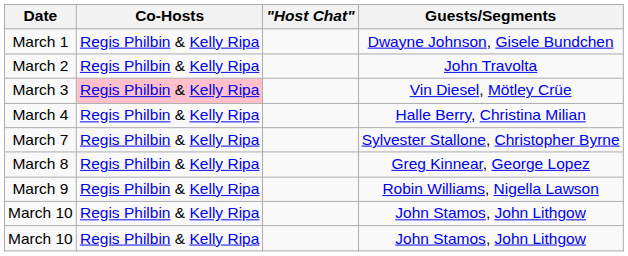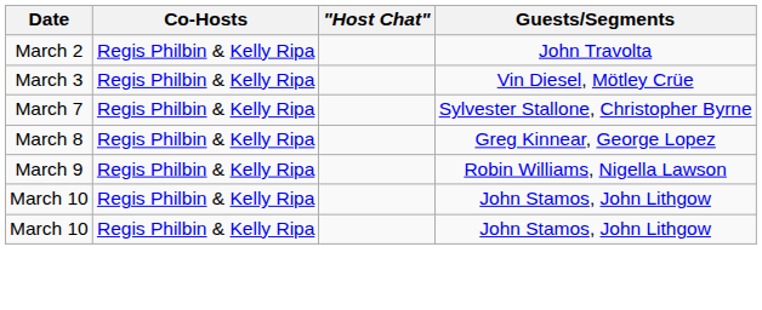 <table class="wikitable sortable" style="text-align:center;">
 <tr>
 <th>Date</th>
 <th>Co-Hosts</th>
 <th><em>"Host Chat"</em></th>
 <th>Guests/Segments</th>
-</tr>
-<tr>
-<td>March 1</td>
-<td><a href='#'>Regis Philbin</a> & <a href='#'>Kelly Ripa</a></td>
-<td></td>
-<td><a href='#'>Dwayne Johnson</a>, <a href='#'>Gisele Bundchen</a></td>
 </tr>
 <tr>
 <td>March 2</td>
 <td><a href='#'>Regis Philbin</a> & <a href='#'>Kelly Ripa</a></td>
 <td></td>
 <td><a href='#'>John Travolta</a></td>
 </tr>
 <tr>
 <td>March 3</td>
-<td style="background: pink;"><a href='#'>Regis Philbin</a> & <a href='#'>Kelly Ripa</a></td>
+<td><a href='#'>Regis Philbin</a> & <a href='#'>Kelly Ripa</a></td>
 <td></td>
 <td><a href='#'>Vin Diesel</a>, <a href='#'>Mötley Crüe</a></td>
-</tr>
-<tr>
-<td>March 4</td>
-<td><a href='#'>Regis Philbin</a> & <a href='#'>Kelly Ripa</a></td>
-<td></td>
-<td><a href='#'>Halle Berry</a>, <a href='#'>Christina Milian</a></td>
 </tr>
 <tr>
 <td>March 7</td>
 <td><a href='#'>Regis Philbin</a> & <a href='#'>Kelly Ripa</a></td>
 <td></td>
 <td><a href='#'>Sylvester Stallone</a>, <a href='#'>Christopher Byrne</a></td>
 </tr>
 <tr>
 <td>March 8</td>
 <td><a href='#'>Regis Philbin</a> & <a href='#'>Kelly Ripa</a></td>
 <td></td>
 <td><a href='#'>Greg Kinnear</a>, <a href='#'>George Lopez</a></td>
 </tr>
 <tr>
 <td>March 9</td>
 <td><a href='#'>Regis Philbin</a> & <a href='#'>Kelly Ripa</a></td>
 <td></td>
 <td><a href='#'>Robin Williams</a>, <a href='#'>Nigella Lawson</a></td>
 </tr>
 <tr>
 <td>March 10</td>
 <td><a href='#'>Regis Philbin</a> & <a href='#'>Kelly Ripa</a></td>
 <td></td>
 <td><a href='#'>John Stamos</a>, <a href='#'>John Lithgow</a></td>
 </tr>
 <tr>
 <td>March 10</td>
 <td><a href='#'>Regis Philbin</a> & <a href='#'>Kelly Ripa</a></td>
 <td></td>
 <td><a href='#'>John Stamos</a>, <a href='#'>John Lithgow</a></td>
 </tr>
 </table>
